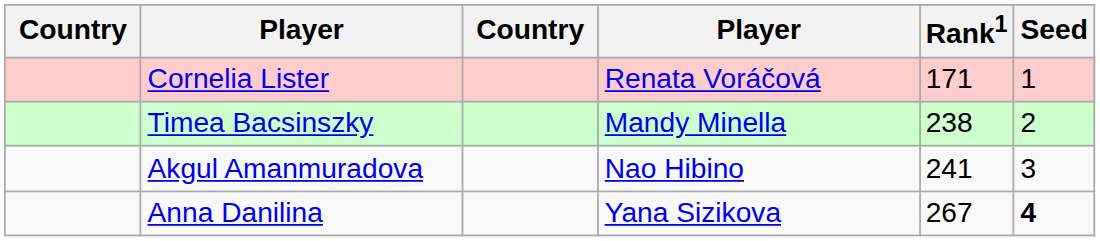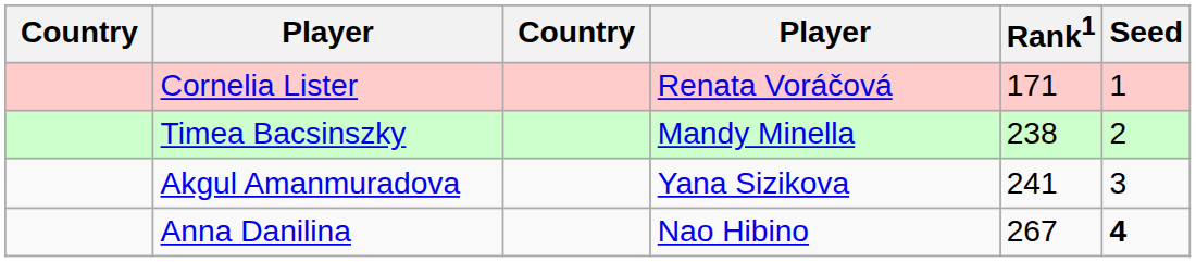 <table class="sortable wikitable">
 <tr>
 <th width="70">Country</th>
 <th width="175">Player</th>
 <th width="70">Country</th>
 <th width="175">Player</th>
 <th>Rank<sup>1</sup></th>
 <th>Seed</th>
 </tr>
 <tr bgcolor=#fcc>
 <td></td>
 <td><a href='#'>Cornelia Lister</a></td>
 <td></td>
 <td><a href='#'>Renata Voráčová</a></td>
 <td>171</td>
 <td>1</td>
 </tr>
 <tr bgcolor=#cfc>
 <td></td>
 <td><a href='#'>Timea Bacsinszky</a></td>
 <td></td>
 <td><a href='#'>Mandy Minella</a></td>
 <td>238</td>
 <td>2</td>
 </tr>
 <tr>
 <td></td>
 <td><a href='#'>Akgul Amanmuradova</a></td>
 <td></td>
-<td><a href='#'>Nao Hibino</a></td>
+<td><a href='#'>Yana Sizikova</a></td>
 <td>241</td>
 <td>3</td>
 </tr>
 <tr>
 <td></td>
 <td><a href='#'>Anna Danilina</a></td>
 <td></td>
-<td><a href='#'>Yana Sizikova</a></td>
+<td><a href='#'>Nao Hibino</a></td>
 <td>267</td>
 <td><strong>4</strong></td>
 </tr>
 </table>
